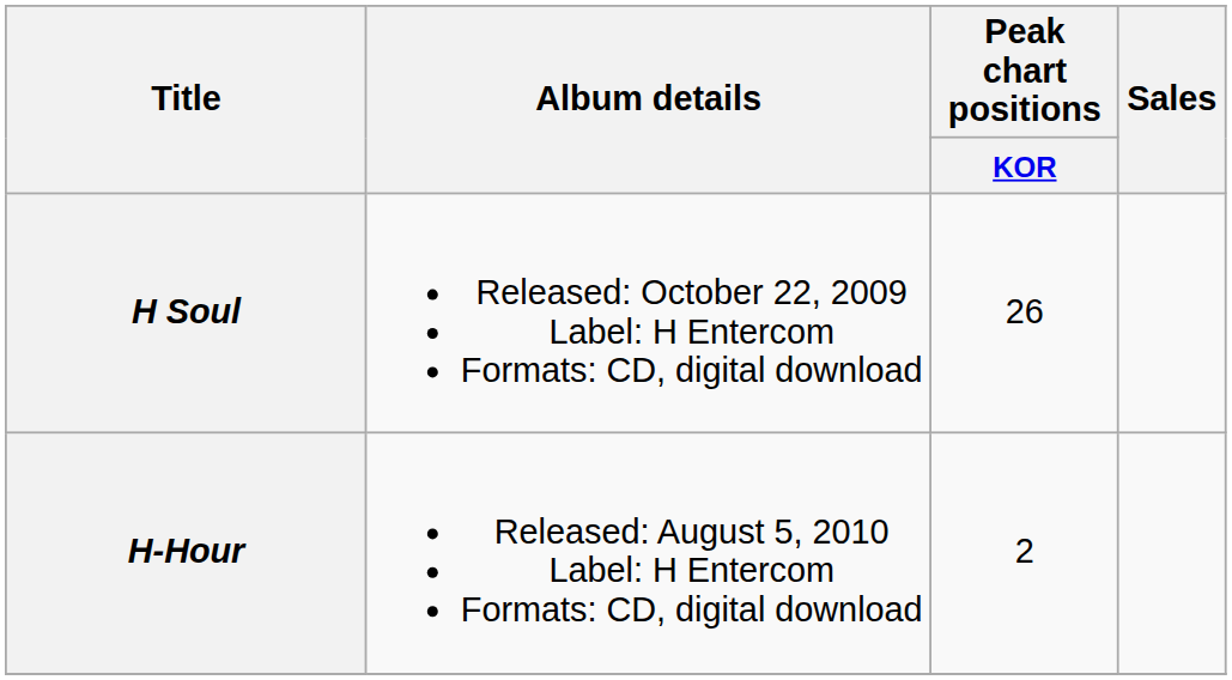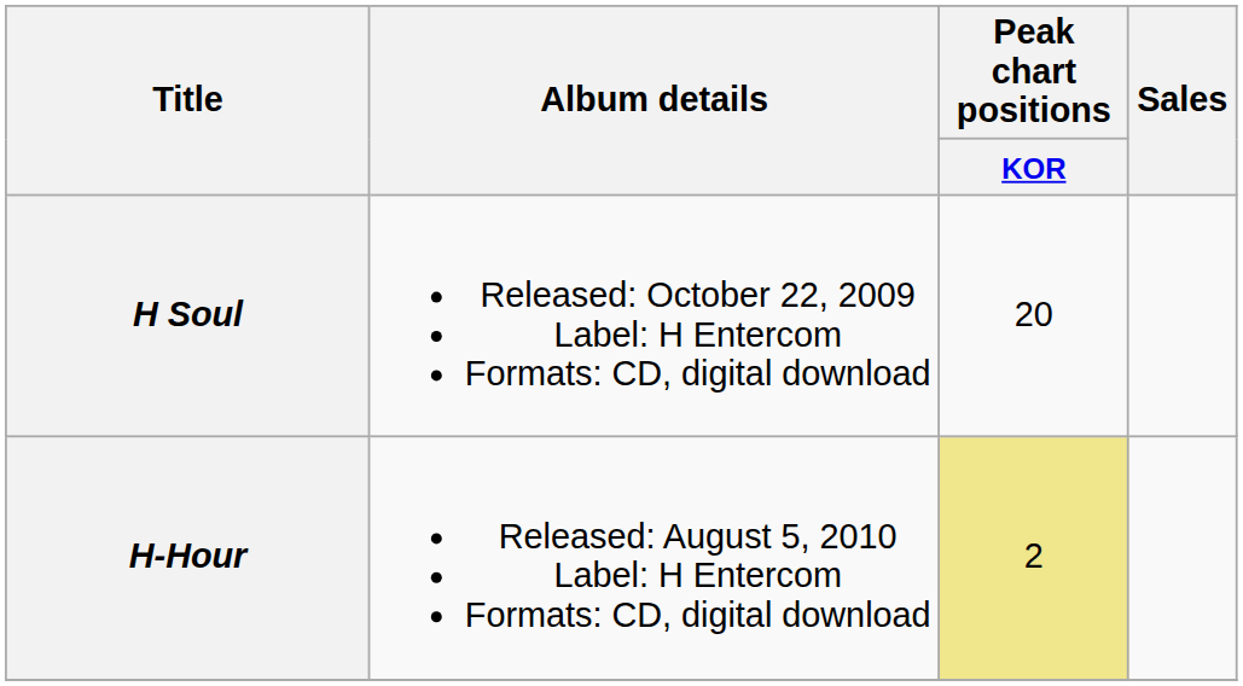 <table class="wikitable plainrowheaders" style="text-align:center;">
 <tr>
 <th scope="col" rowspan="2" style="width:10em;">Title</th>
 <th scope="col" rowspan="2">Album details</th>
 <th scope="col" colspan="1" style="width:5em;">Peak chart positions</th>
 <th scope="col" rowspan="2">Sales</th>
 </tr>
 <tr>
 <th><small><a href='#'>KOR</a></small><br></th>
 </tr>
 <tr>
 <th scope="row"><em>H Soul</em></th>
 <td><br><ul><li>Released: October 22, 2009</li><li>Label: H Entercom</li><li>Formats: CD, digital download</li></ul></td>
-<td>26</td>
+<td>20</td>
 <td></td>
 </tr>
 <tr>
 <th scope="row"><em>H-Hour</em></th>
 <td><br><ul><li>Released: August 5, 2010</li><li>Label: H Entercom</li><li>Formats: CD, digital download</li></ul></td>
-<td>2</td>
+<td style="background: khaki;">2</td>
 <td></td>
 </tr>
 <tr>
 </tr>
 </table>
